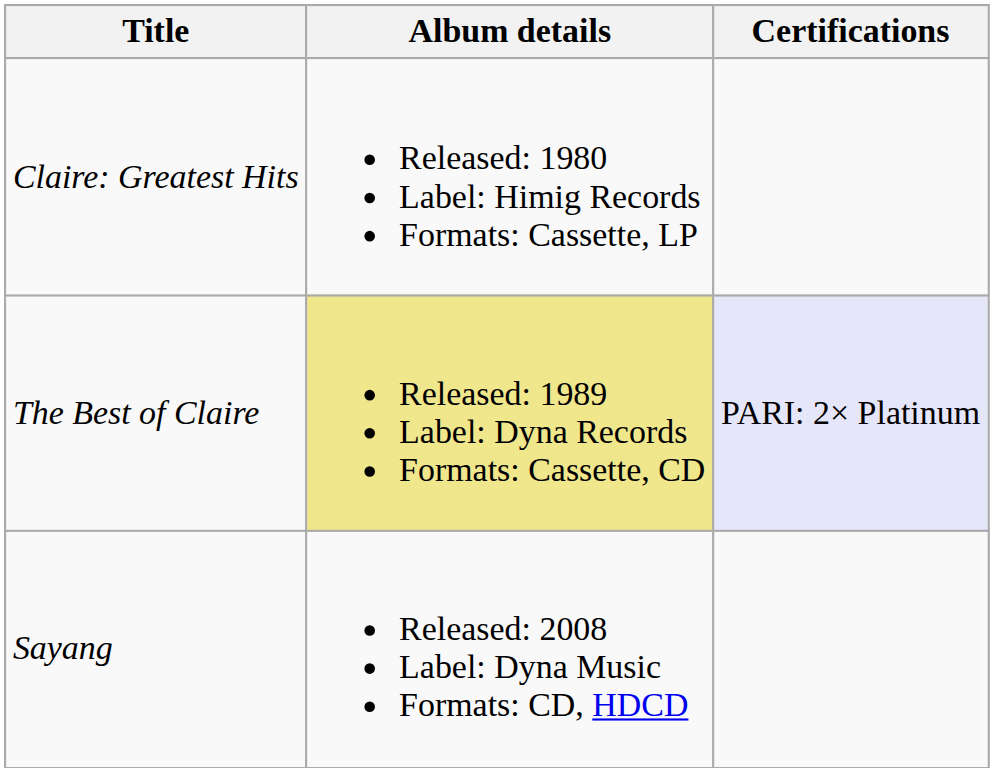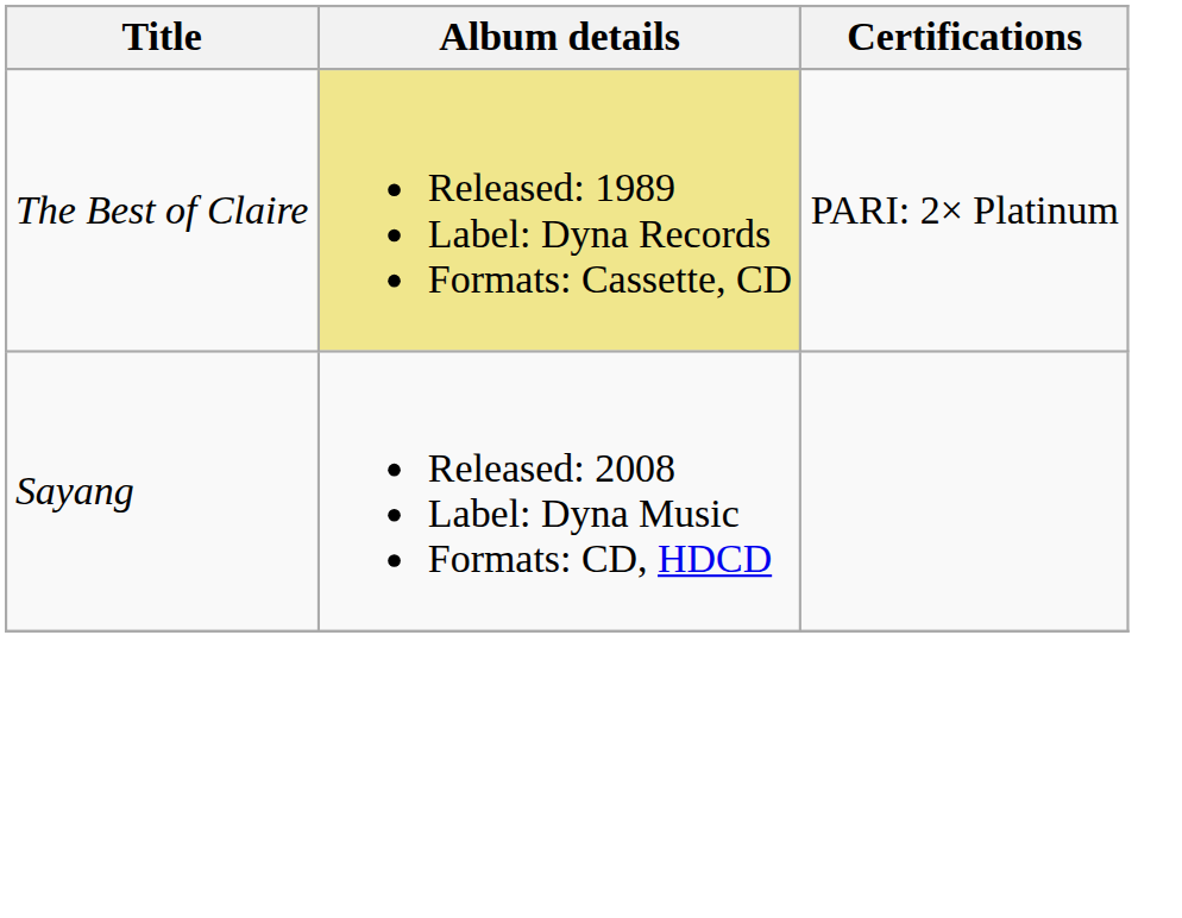 <table class="wikitable">
 <tr>
 <th>Title</th>
 <th>Album details</th>
 <th>Certifications</th>
 </tr>
 <tr>
-<td><em>Claire: Greatest Hits</em></td>
-<td><br><ul><li>Released: 1980</li><li>Label: Himig Records</li><li>Formats: Cassette, LP</li></ul></td>
-<td></td>
-</tr>
-<tr>
 <td><em>The Best of Claire</em></td>
 <td style="background: khaki;"><br><ul><li>Released: 1989</li><li>Label: Dyna Records</li><li>Formats: Cassette, CD</li></ul></td>
-<td style="background: lavender;">PARI: 2× Platinum</td>
+<td>PARI: 2× Platinum</td>
 </tr>
 <tr>
 <td><em>Sayang</em></td>
 <td><br><ul><li>Released: 2008</li><li>Label: Dyna Music</li><li>Formats: CD, <a href='#'>HDCD</a></li></ul></td>
 <td></td>
 </tr>
 <tr>
 </tr>
 </table>
